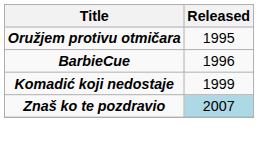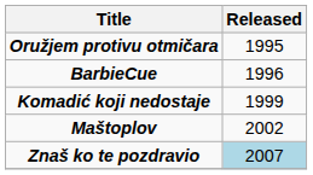 <table class="wikitable" style="font-size:95%; text-align:center;">
 <tr>
 <th>Title</th>
 <th>Released</th>
 </tr>
 <tr>
 <td><strong><em>Oružjem protivu otmičara</em></strong></td>
 <td>1995</td>
 </tr>
 <tr>
 <td><strong><em>BarbieCue</em></strong></td>
 <td>1996</td>
 </tr>
 <tr>
 <td><strong><em>Komadić koji nedostaje</em></strong></td>
 <td>1999</td>
 </tr>
 <tr>
+<td><strong><em>Maštoplov</em></strong></td>
+<td>2002</td>
+</tr>
+<tr>
 <td><strong><em>Znaš ko te pozdravio</em></strong></td>
 <td style="background: lightblue;">2007</td>
 </tr>
 <tr>
 </tr>
 </table>
